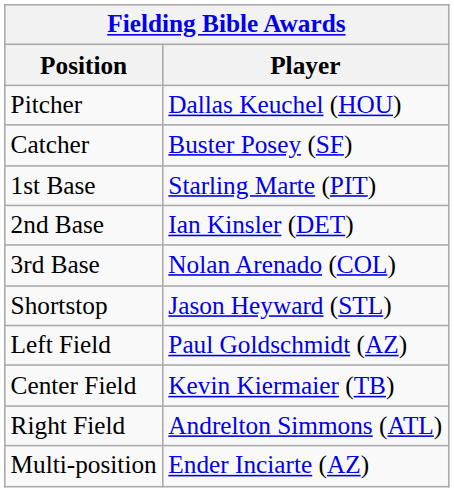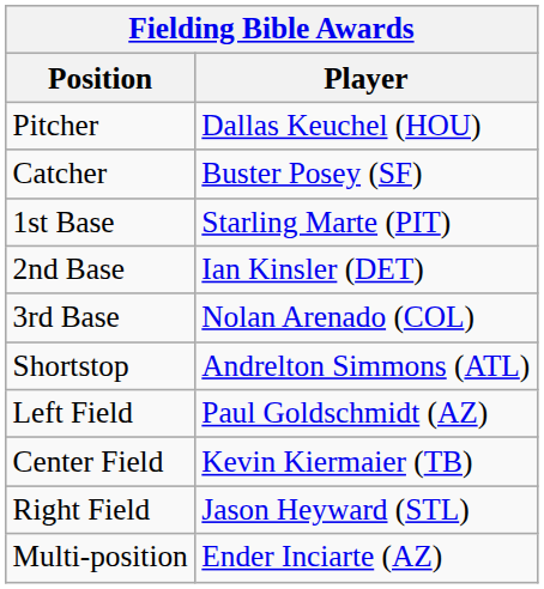 <table class="wikitable">
 <tr>
 <th colspan="9"><a href='#'>Fielding Bible Awards</a></th>
 </tr>
 <tr>
 <th>Position</th>
 <th>Player</th>
 </tr>
 <tr>
 <td>Pitcher</td>
 <td><a href='#'>Dallas Keuchel</a> (<a href='#'>HOU</a>)</td>
 </tr>
 <tr>
 <td>Catcher</td>
 <td><a href='#'>Buster Posey</a> (<a href='#'>SF</a>)</td>
 </tr>
 <tr>
 <td>1st Base</td>
 <td><a href='#'>Starling Marte</a> (<a href='#'>PIT</a>)</td>
 </tr>
 <tr>
 <td>2nd Base</td>
 <td><a href='#'>Ian Kinsler</a> (<a href='#'>DET</a>)</td>
 </tr>
 <tr>
 <td>3rd Base</td>
 <td><a href='#'>Nolan Arenado</a> (<a href='#'>COL</a>)</td>
 </tr>
 <tr>
 <td>Shortstop</td>
-<td><a href='#'>Jason Heyward</a> (<a href='#'>STL</a>)</td>
+<td><a href='#'>Andrelton Simmons</a> (<a href='#'>ATL</a>)</td>
 </tr>
 <tr>
 <td>Left Field</td>
 <td><a href='#'>Paul Goldschmidt</a> (<a href='#'>AZ</a>)</td>
 </tr>
 <tr>
 <td>Center Field</td>
 <td><a href='#'>Kevin Kiermaier</a> (<a href='#'>TB</a>)</td>
 </tr>
 <tr>
 <td>Right Field</td>
-<td><a href='#'>Andrelton Simmons</a> (<a href='#'>ATL</a>)</td>
+<td><a href='#'>Jason Heyward</a> (<a href='#'>STL</a>)</td>
 </tr>
 <tr>
 <td>Multi-position</td>
 <td><a href='#'>Ender Inciarte</a> (<a href='#'>AZ</a>)</td>
 </tr>
 </table>
